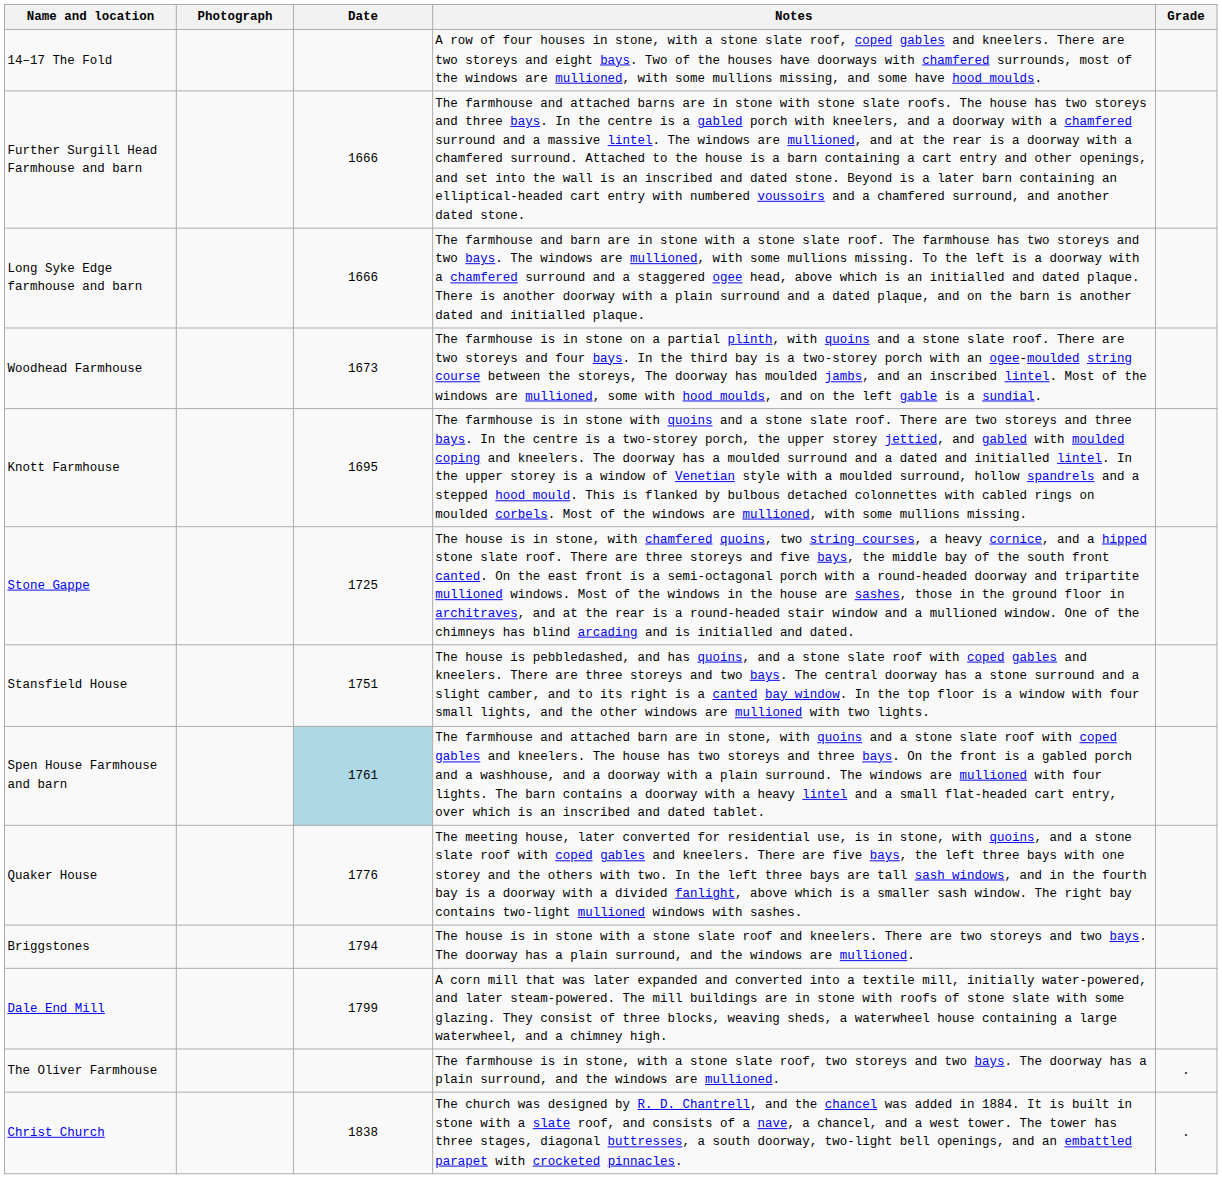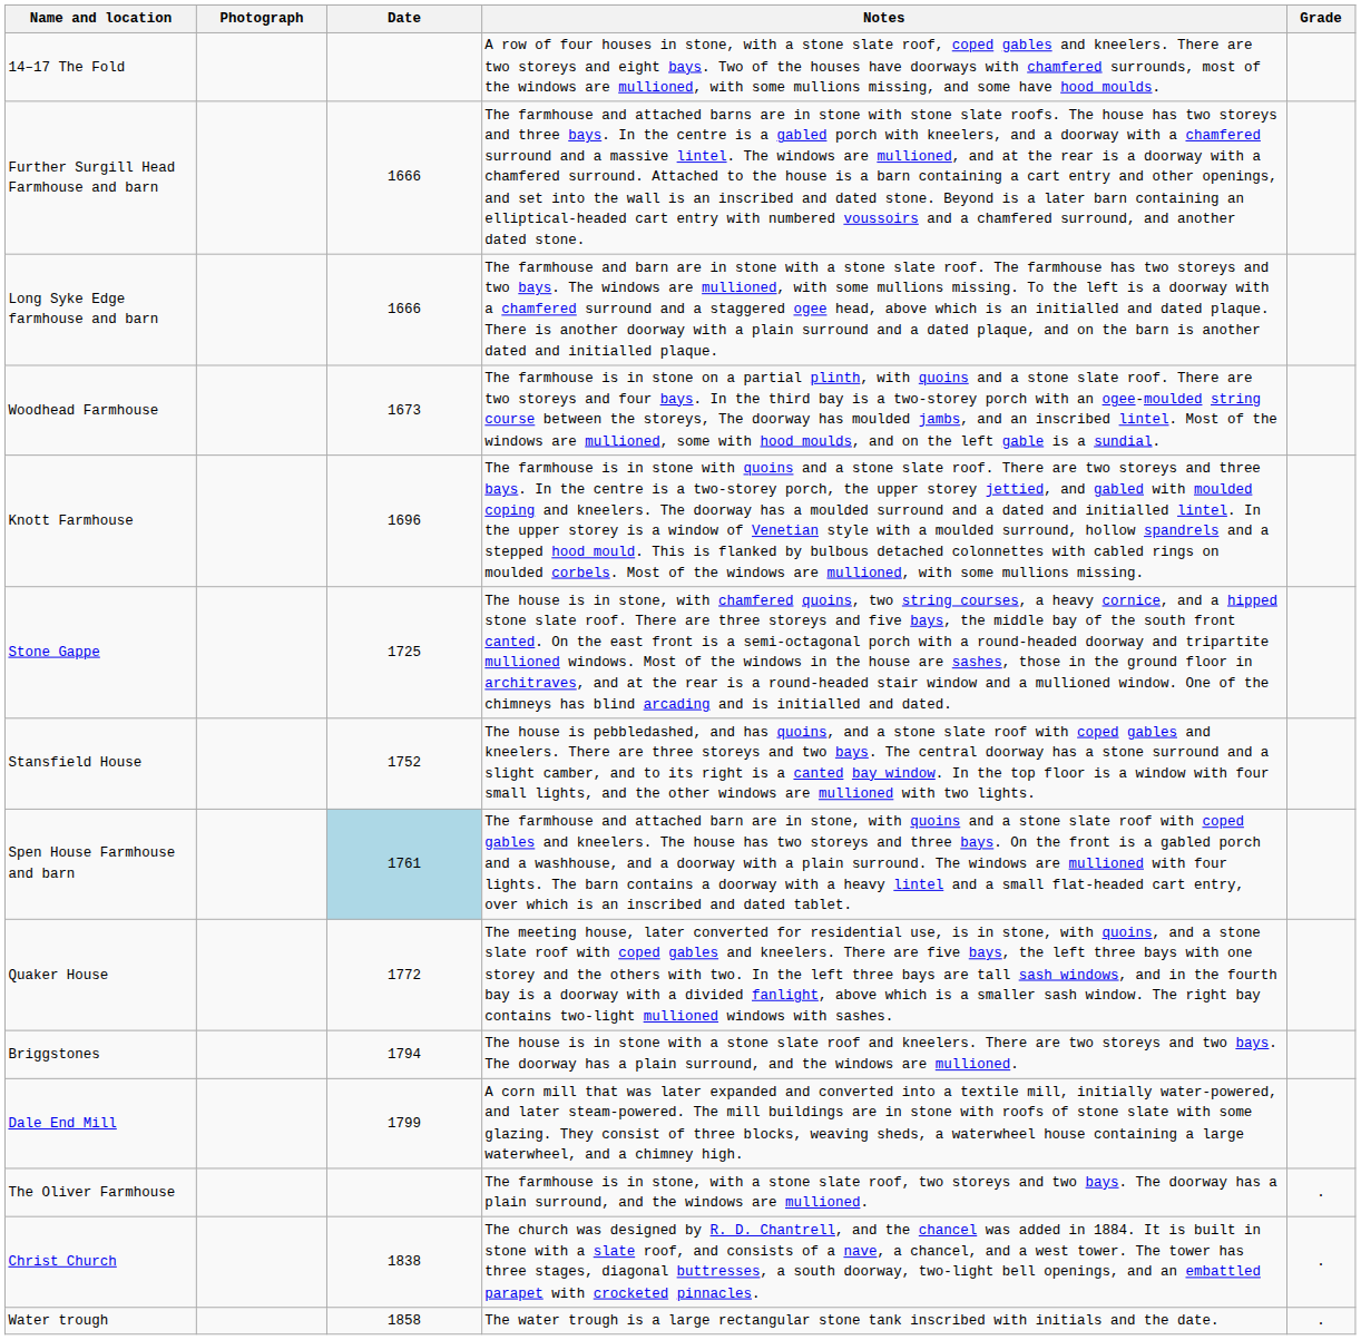 <table class="wikitable sortable plainrowheaders" style="width:100%; border:0px; text-align:left; line-height:150%">
 <tr>
 <th scope="col"  style="width:150px">Name and location</th>
 <th scope="col"  style="width:100px" class="unsortable">Photograph</th>
 <th scope="col"  style="width:120px">Date</th>
 <th scope="col"  style="width:650px" class="unsortable">Notes</th>
 <th scope="col"  style="width:50px">Grade</th>
 </tr>
 <tr>
 <td>14–17 The Fold<br><small></small></td>
 <td></td>
 <td align="center"></td>
 <td>A row of four houses in stone, with a stone slate roof, <a href='#'>coped</a> <a href='#'>gables</a> and kneelers. There are two storeys and eight <a href='#'>bays</a>. Two of the houses have doorways with <a href='#'>chamfered</a> surrounds, most of the windows are <a href='#'>mullioned</a>, with some mullions missing, and some have <a href='#'>hood moulds</a>.</td>
 <td align="center" ></td>
 </tr>
 <tr>
 <td>Further Surgill Head Farmhouse and barn<br><small></small></td>
 <td></td>
 <td align="center">1666</td>
 <td>The farmhouse and attached barns are in stone with stone slate roofs. The house has two storeys and three <a href='#'>bays</a>. In the centre is a <a href='#'>gabled</a> porch with kneelers, and a doorway with a <a href='#'>chamfered</a> surround and a massive <a href='#'>lintel</a>. The windows are <a href='#'>mullioned</a>, and at the rear is a doorway with a chamfered surround. Attached to the house is a barn containing a cart entry and other openings, and set into the wall is an inscribed and dated stone. Beyond is a later barn containing an elliptical-headed cart entry with numbered <a href='#'>voussoirs</a> and a chamfered surround, and another dated stone.</td>
 <td align="center" ></td>
 </tr>
 <tr>
 <td>Long Syke Edge farmhouse and barn<br><small></small></td>
 <td></td>
 <td align="center">1666</td>
 <td>The farmhouse and barn are in stone with a stone slate roof. The farmhouse has two storeys and two <a href='#'>bays</a>. The windows are <a href='#'>mullioned</a>, with some mullions missing. To the left is a doorway with a <a href='#'>chamfered</a> surround and a staggered <a href='#'>ogee</a> head, above which is an initialled and dated plaque. There is another doorway with a plain surround and a dated plaque, and on the barn is another dated and initialled plaque.</td>
 <td align="center" ></td>
 </tr>
 <tr>
 <td>Woodhead Farmhouse<br><small></small></td>
 <td></td>
 <td align="center">1673</td>
 <td>The farmhouse is in stone on a partial <a href='#'>plinth</a>, with <a href='#'>quoins</a> and a stone slate roof. There are two storeys and four <a href='#'>bays</a>. In the third bay is a two-storey porch with an <a href='#'>ogee</a>-<a href='#'>moulded</a> <a href='#'>string course</a> between the storeys, The doorway has moulded <a href='#'>jambs</a>, and an inscribed <a href='#'>lintel</a>. Most of the windows are <a href='#'>mullioned</a>, some with <a href='#'>hood moulds</a>, and on the left <a href='#'>gable</a> is a <a href='#'>sundial</a>.</td>
 <td align="center" ></td>
 </tr>
 <tr>
 <td>Knott Farmhouse<br><small></small></td>
 <td></td>
-<td align="center">1695</td>
+<td align="center">1696</td>
 <td>The farmhouse is in stone with <a href='#'>quoins</a> and a stone slate roof. There are two storeys and three <a href='#'>bays</a>. In the centre is a two-storey porch, the upper storey <a href='#'>jettied</a>, and <a href='#'>gabled</a> with <a href='#'>moulded</a> <a href='#'>coping</a> and kneelers. The doorway has a moulded surround and a dated and initialled <a href='#'>lintel</a>. In the upper storey is a window of <a href='#'>Venetian</a> style with a moulded surround, hollow <a href='#'>spandrels</a> and a stepped <a href='#'>hood mould</a>. This is flanked by bulbous detached colonnettes with cabled rings on moulded <a href='#'>corbels</a>. Most of the windows are <a href='#'>mullioned</a>, with some mullions missing.</td>
 <td align="center" ></td>
 </tr>
 <tr>
 <td><a href='#'>Stone Gappe</a><br><small></small></td>
 <td></td>
 <td align="center">1725</td>
 <td>The house is in stone, with <a href='#'>chamfered</a> <a href='#'>quoins</a>, two <a href='#'>string courses</a>, a heavy <a href='#'>cornice</a>, and a <a href='#'>hipped</a> stone slate roof. There are three storeys and five <a href='#'>bays</a>, the middle bay of the south front <a href='#'>canted</a>. On the east front is a semi-octagonal porch with a round-headed doorway and tripartite <a href='#'>mullioned</a> windows. Most of the windows in the house are <a href='#'>sashes</a>, those in the ground floor in <a href='#'>architraves</a>, and at the rear is a round-headed stair window and a mullioned window. One of the chimneys has blind <a href='#'>arcading</a> and is initialled and dated.</td>
 <td align="center" ></td>
 </tr>
 <tr>
 <td>Stansfield House<br><small></small></td>
 <td></td>
-<td align="center">1751</td>
+<td align="center">1752</td>
 <td>The house is pebbledashed, and has <a href='#'>quoins</a>, and a stone slate roof with <a href='#'>coped</a> <a href='#'>gables</a> and kneelers. There are three storeys and two <a href='#'>bays</a>. The central doorway has a stone surround and a slight camber, and to its right is a <a href='#'>canted</a> <a href='#'>bay window</a>. In the top floor is a window with four small lights, and the other windows are <a href='#'>mullioned</a> with two lights.</td>
 <td align="center" ></td>
 </tr>
 <tr>
 <td>Spen House Farmhouse and barn<br><small></small></td>
 <td></td>
 <td align="center" style="background: lightblue;">1761</td>
 <td>The farmhouse and attached barn are in stone, with <a href='#'>quoins</a> and a stone slate roof with <a href='#'>coped</a> <a href='#'>gables</a> and kneelers. The house has two storeys and three <a href='#'>bays</a>. On the front is a gabled porch and a washhouse, and a doorway with a plain surround. The windows are <a href='#'>mullioned</a> with four lights. The barn contains a doorway with a heavy <a href='#'>lintel</a> and a small flat-headed cart entry, over which is an inscribed and dated tablet.</td>
 <td align="center" ></td>
 </tr>
 <tr>
 <td>Quaker House<br><small></small></td>
 <td></td>
-<td align="center">1776</td>
+<td align="center">1772</td>
 <td>The meeting house, later converted for residential use, is in stone, with <a href='#'>quoins</a>, and a stone slate roof with <a href='#'>coped</a> <a href='#'>gables</a> and kneelers. There are five <a href='#'>bays</a>, the left three bays with one storey and the others with two. In the left three bays are tall <a href='#'>sash windows</a>, and in the fourth bay is a doorway with a divided <a href='#'>fanlight</a>, above which is a smaller sash window. The right bay contains two-light <a href='#'>mullioned</a> windows with sashes.</td>
 <td align="center" ></td>
 </tr>
 <tr>
 <td>Briggstones<br><small></small></td>
 <td></td>
 <td align="center">1794</td>
 <td>The house is in stone with a stone slate roof and kneelers. There are two storeys and two <a href='#'>bays</a>. The doorway has a plain surround, and the windows are <a href='#'>mullioned</a>.</td>
 <td align="center" ></td>
 </tr>
 <tr>
 <td><a href='#'>Dale End Mill</a><br><small></small></td>
 <td></td>
 <td align="center">1799</td>
 <td>A corn mill that was later expanded and converted into a textile mill, initially water-powered, and later steam-powered. The mill buildings are in stone with roofs of stone slate with some glazing. They consist of three blocks, weaving sheds, a waterwheel house containing a large waterwheel, and a chimney  high.</td>
 <td align="center" ></td>
 </tr>
 <tr>
 <td>The Oliver Farmhouse<br><small></small></td>
 <td></td>
 <td align="center"></td>
 <td>The farmhouse is in stone, with a stone slate roof, two storeys and two <a href='#'>bays</a>. The doorway has a plain surround, and the windows are <a href='#'>mullioned</a>.</td>
 <td align="center" >.</td>
 </tr>
 <tr>
 <td><a href='#'>Christ Church</a><br><small></small></td>
 <td></td>
 <td align="center">1838</td>
 <td>The church was designed by <a href='#'>R. D. Chantrell</a>, and the <a href='#'>chancel</a> was added in 1884. It is built in stone with a <a href='#'>slate</a> roof, and consists of a <a href='#'>nave</a>, a chancel, and a west tower. The tower has three stages, diagonal <a href='#'>buttresses</a>, a south doorway, two-light bell openings, and an <a href='#'>embattled</a> <a href='#'>parapet</a> with <a href='#'>crocketed</a> <a href='#'>pinnacles</a>.</td>
 <td align="center" >.</td>
 </tr>
 <tr>
+<td>Water trough<br><small></small></td>
+<td></td>
+<td align="center">1858</td>
+<td>The water trough is a large rectangular stone tank inscribed with initials and the date.</td>
+<td align="center" >.</td>
+</tr>
+<tr>
 </tr>
 </table>
